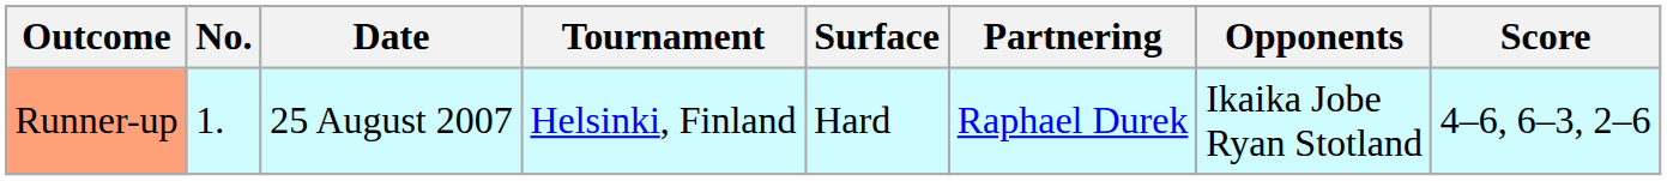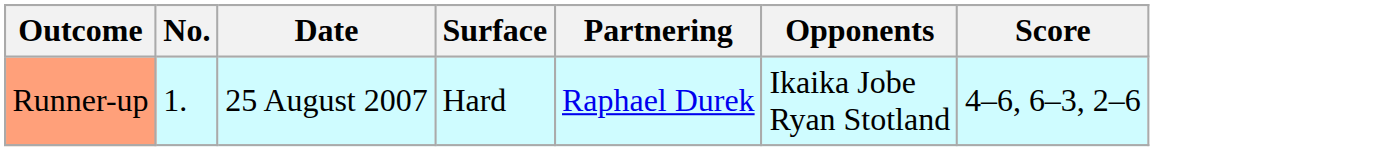 <table class=wikitable style=font-size:97%>
 <tr>
 <th>Outcome</th>
 <th>No.</th>
 <th>Date</th>
-<th>Tournament</th>
 <th>Surface</th>
 <th>Partnering</th>
 <th>Opponents</th>
 <th>Score</th>
 </tr>
 <tr bgcolor=CFFCFF>
 <td bgcolor=FFA07A>Runner-up</td>
 <td>1.</td>
 <td>25 August 2007</td>
-<td><a href='#'>Helsinki</a>, Finland</td>
 <td>Hard</td>
 <td> <a href='#'>Raphael Durek</a></td>
 <td> Ikaika Jobe<br> Ryan Stotland</td>
 <td>4–6, 6–3, 2–6</td>
 </tr>
 </table>
